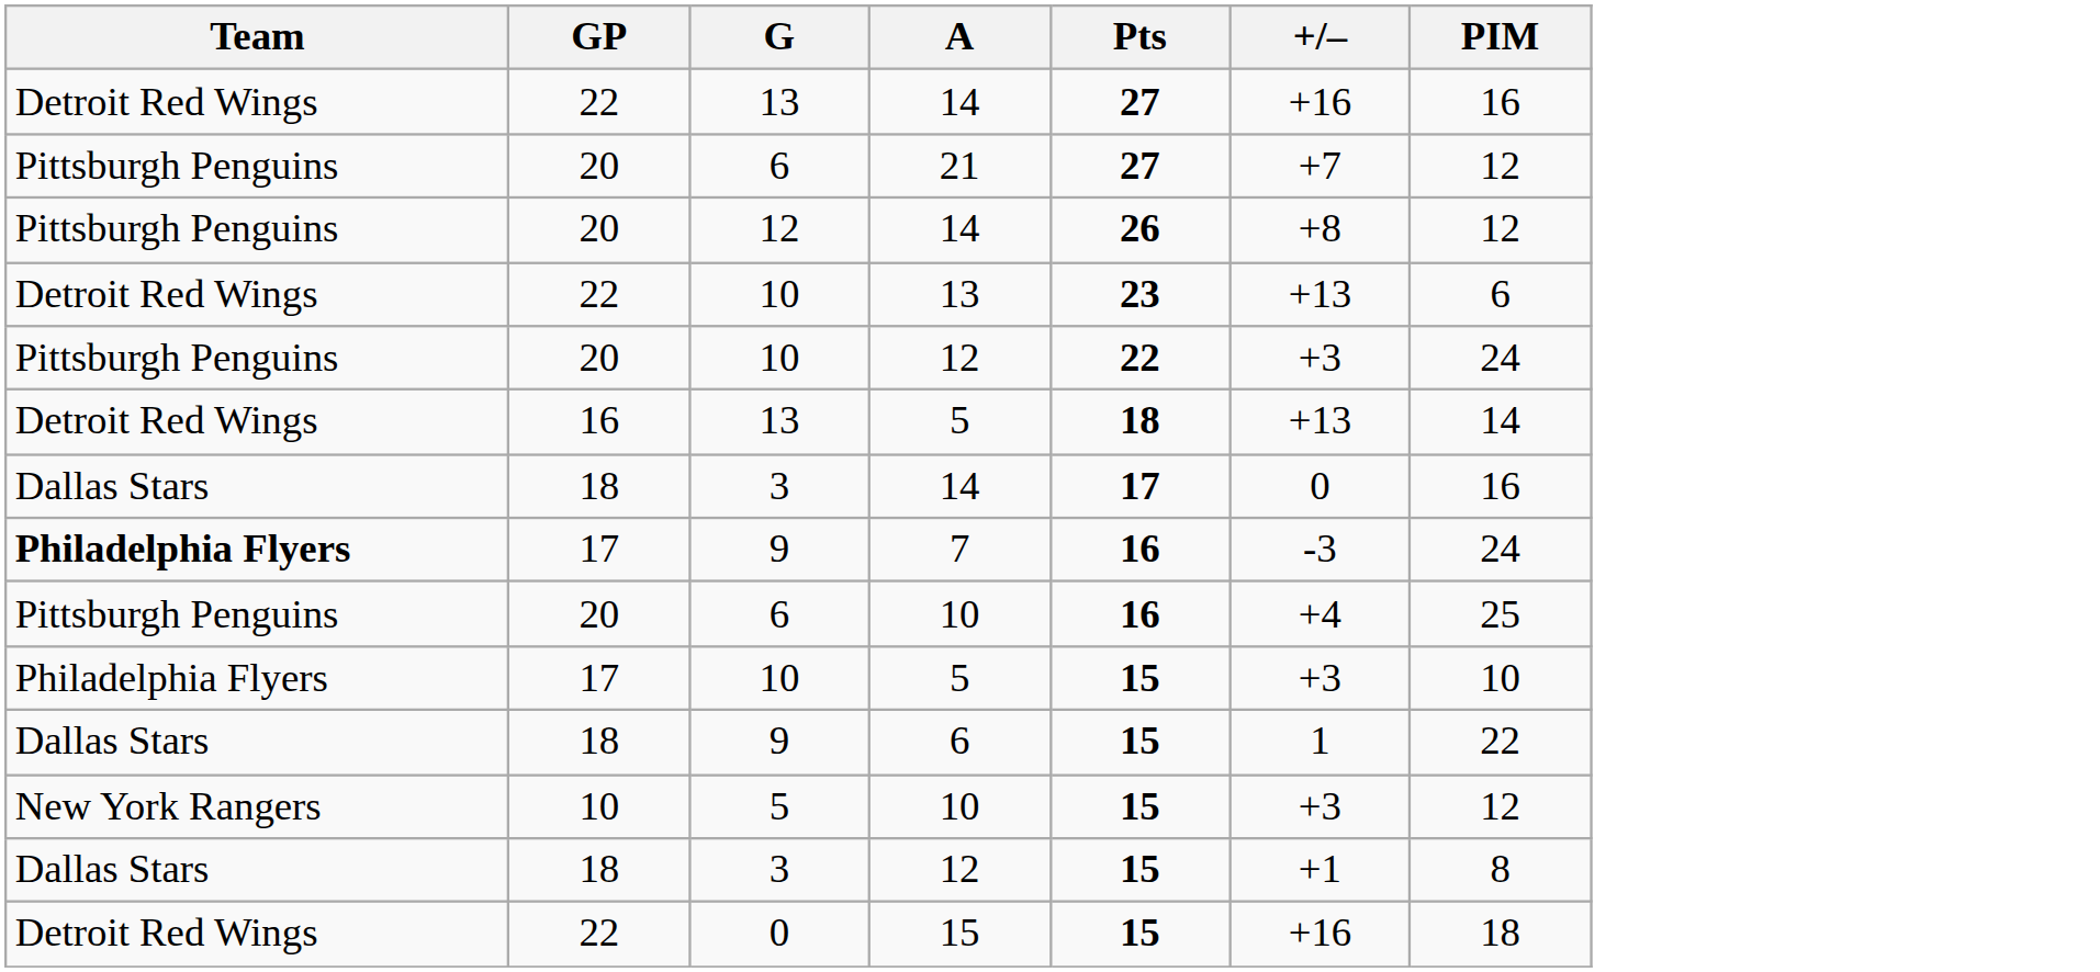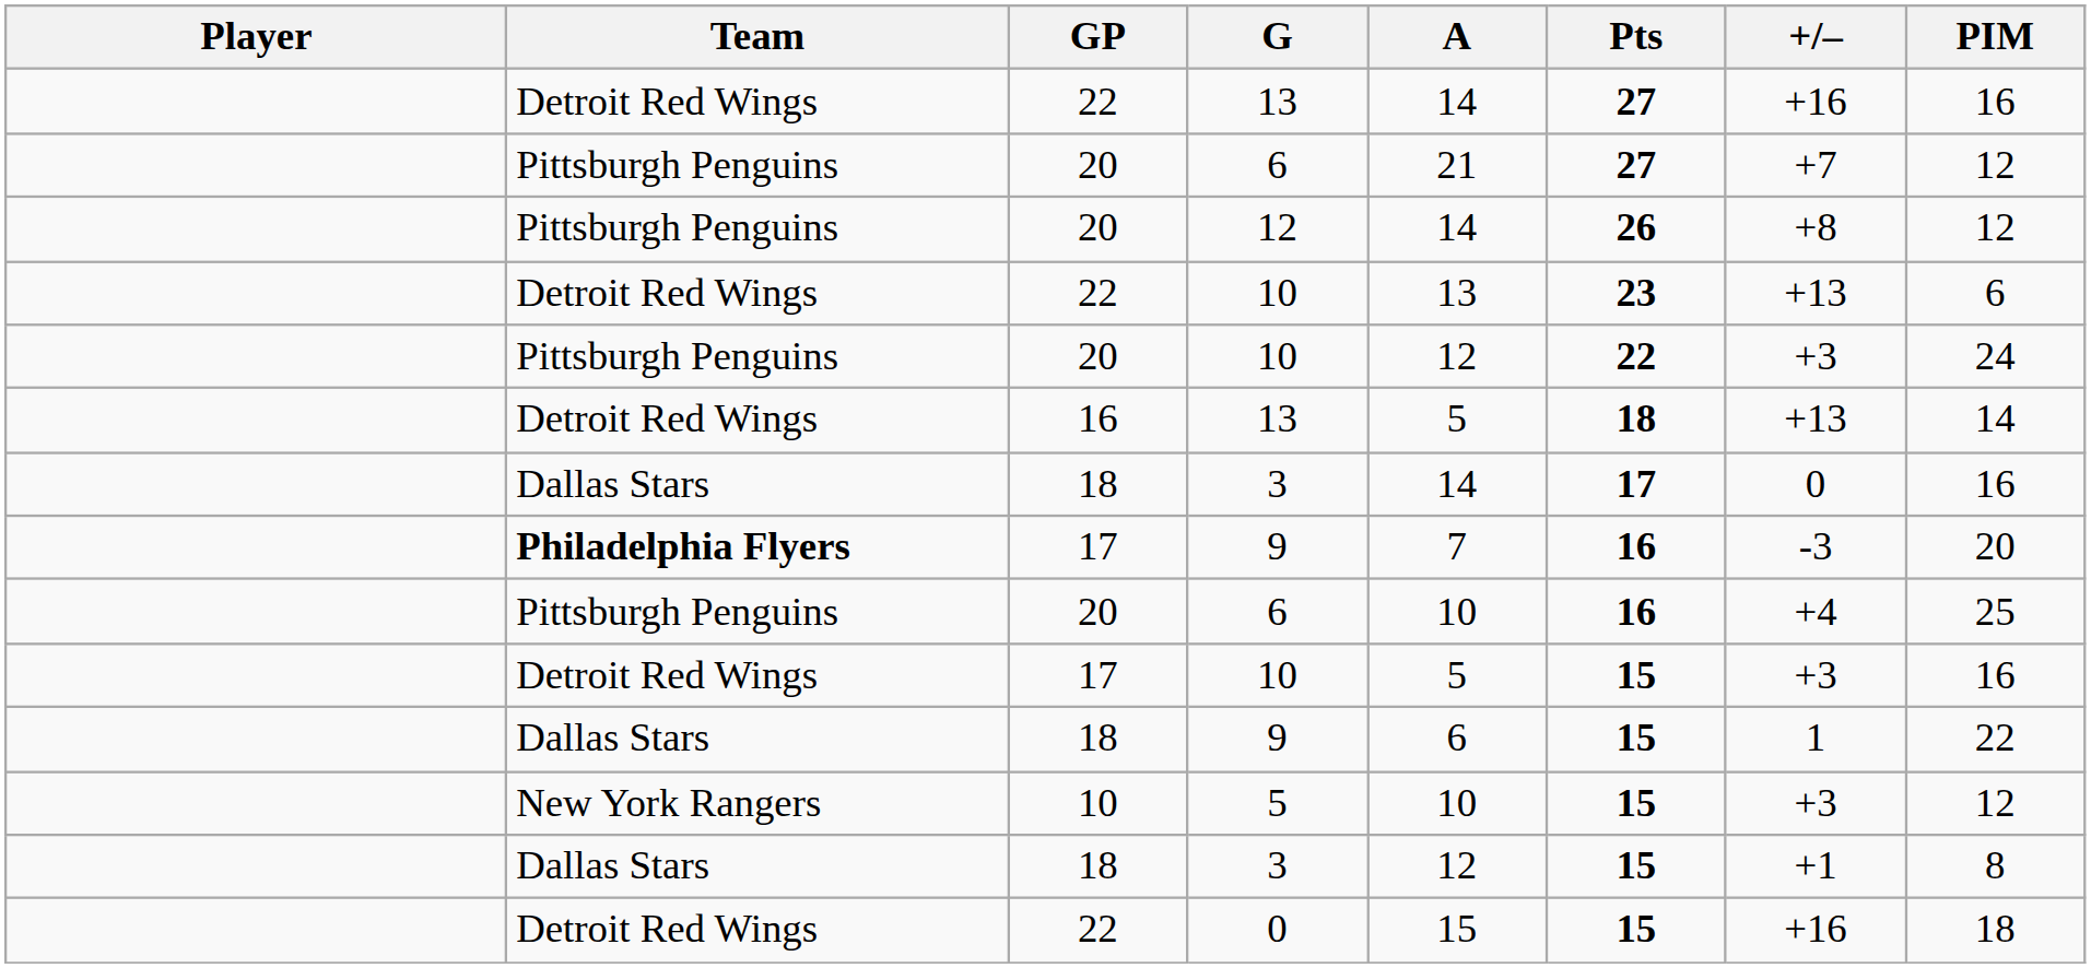 <table class="wikitable sortable" style="text-align:center">
 <tr>
+<th style="width:12em">Player</th>
 <th style="width:12em">Team</th>
 <th style="width:4em">GP</th>
 <th style="width:4em">G</th>
 <th style="width:4em">A</th>
 <th style="width:4em">Pts</th>
 <th style="width:4em">+/–</th>
 <th style="width:4em">PIM</th>
 </tr>
 <tr>
+<td align=left></td>
 <td align=left>Detroit Red Wings</td>
 <td>22</td>
 <td>13</td>
 <td>14</td>
 <td><strong>27</strong></td>
 <td>+16</td>
 <td>16</td>
 </tr>
 <tr>
+<td align=left></td>
 <td align=left>Pittsburgh Penguins</td>
 <td>20</td>
 <td>6</td>
 <td>21</td>
 <td><strong>27</strong></td>
 <td>+7</td>
 <td>12</td>
 </tr>
 <tr>
+<td align=left></td>
 <td align=left>Pittsburgh Penguins</td>
 <td>20</td>
 <td>12</td>
 <td>14</td>
 <td><strong>26</strong></td>
 <td>+8</td>
 <td>12</td>
 </tr>
 <tr>
+<td align=left></td>
 <td align=left>Detroit Red Wings</td>
 <td>22</td>
 <td>10</td>
 <td>13</td>
 <td><strong>23</strong></td>
 <td>+13</td>
 <td>6</td>
 </tr>
 <tr>
+<td align=left></td>
 <td align=left>Pittsburgh Penguins</td>
 <td>20</td>
 <td>10</td>
 <td>12</td>
 <td><strong>22</strong></td>
 <td>+3</td>
 <td>24</td>
 </tr>
 <tr>
+<td align=left></td>
 <td align=left>Detroit Red Wings</td>
 <td>16</td>
 <td>13</td>
 <td>5</td>
 <td><strong>18</strong></td>
 <td>+13</td>
 <td>14</td>
 </tr>
 <tr>
+<td align=left></td>
 <td align=left>Dallas Stars</td>
 <td>18</td>
 <td>3</td>
 <td>14</td>
 <td><strong>17</strong></td>
 <td>0</td>
 <td>16</td>
 </tr>
 <tr>
+<td align=left></td>
 <td align=left><strong>Philadelphia Flyers</strong></td>
 <td>17</td>
 <td>9</td>
 <td>7</td>
 <td><strong>16</strong></td>
 <td>-3</td>
-<td>24</td>
+<td>20</td>
 </tr>
 <tr>
+<td align=left></td>
 <td align=left>Pittsburgh Penguins</td>
 <td>20</td>
 <td>6</td>
 <td>10</td>
 <td><strong>16</strong></td>
 <td>+4</td>
 <td>25</td>
 </tr>
 <tr>
-<td align=left>Philadelphia Flyers</td>
+<td align=left></td>
+<td align=left>Detroit Red Wings</td>
 <td>17</td>
 <td>10</td>
 <td>5</td>
 <td><strong>15</strong></td>
 <td>+3</td>
-<td>10</td>
+<td>16</td>
 </tr>
 <tr>
+<td align=left></td>
 <td align=left>Dallas Stars</td>
 <td>18</td>
 <td>9</td>
 <td>6</td>
 <td><strong>15</strong></td>
 <td>1</td>
 <td>22</td>
 </tr>
 <tr>
+<td align=left></td>
 <td align=left>New York Rangers</td>
 <td>10</td>
 <td>5</td>
 <td>10</td>
 <td><strong>15</strong></td>
 <td>+3</td>
 <td>12</td>
 </tr>
 <tr>
+<td align=left></td>
 <td align=left>Dallas Stars</td>
 <td>18</td>
 <td>3</td>
 <td>12</td>
 <td><strong>15</strong></td>
 <td>+1</td>
 <td>8</td>
 </tr>
 <tr>
+<td align=left></td>
 <td align=left>Detroit Red Wings</td>
 <td>22</td>
 <td>0</td>
 <td>15</td>
 <td><strong>15</strong></td>
 <td>+16</td>
 <td>18</td>
 </tr>
 </table>
